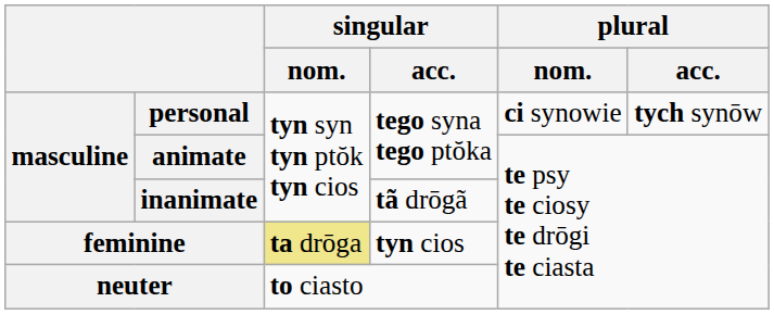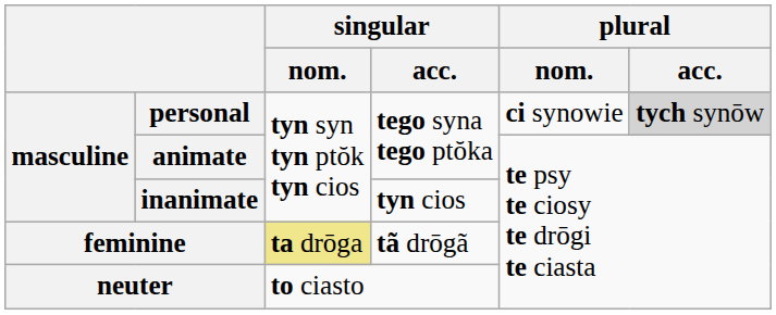 <table class="wikitable">
 <tr>
 <th colspan="2" rowspan="2"></th>
 <th colspan="2"><strong>singular</strong></th>
 <th colspan="2"><strong>plural</strong></th>
 </tr>
 <tr>
 <th>nom.</th>
 <th>acc.</th>
 <th>nom.</th>
 <th>acc.</th>
 </tr>
 <tr>
 <th rowspan="3"><strong>masculine</strong></th>
 <th>personal</th>
 <td rowspan="3"><strong>tyn</strong> syn<br><strong>tyn</strong> ptŏk<br><strong>tyn</strong> cios</td>
 <td rowspan="2"><strong>tego</strong> syna<br><strong>tego</strong> ptŏka</td>
 <td><strong>ci</strong> synowie</td>
-<td><strong>tych</strong> synōw</td>
+<td style="background: lightgrey;"><strong>tych</strong> synōw</td>
 </tr>
 <tr>
 <th>animate</th>
 <td colspan="2" rowspan="4"><strong>te</strong> psy<br><strong>te</strong> ciosy<br><strong>te</strong> drōgi<br><strong>te</strong> ciasta</td>
 </tr>
 <tr>
 <th>inanimate</th>
-<td><strong>tã</strong> drōgã</td>
+<td><strong>tyn</strong> cios</td>
 </tr>
 <tr>
 <th colspan="2"><strong>feminine</strong></th>
 <td style="background: khaki;"><strong>ta</strong> drōga</td>
-<td><strong>tyn</strong> cios</td>
+<td><strong>tã</strong> drōgã</td>
 </tr>
 <tr>
 <th colspan="2"><strong>neuter</strong></th>
 <td colspan="2"><strong>to</strong> ciasto</td>
 </tr>
 </table>
